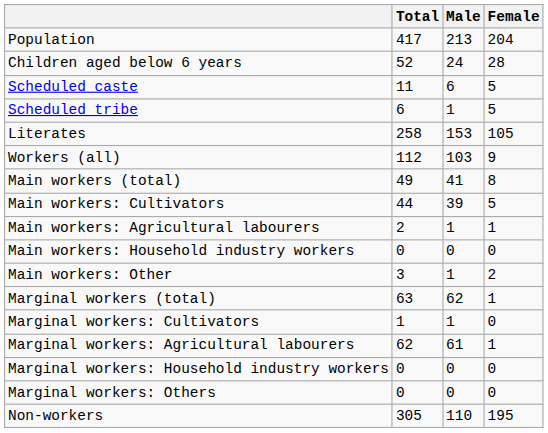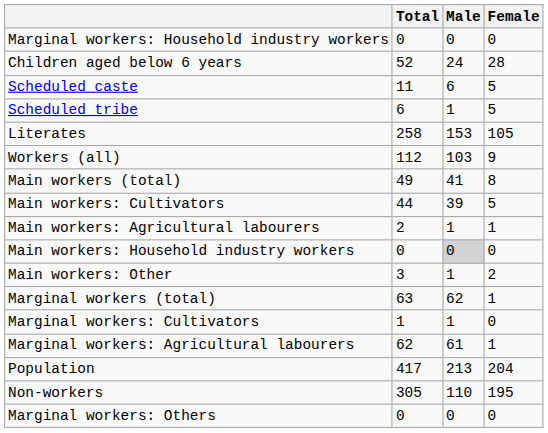 <table class="wikitable sortable">
 <tr>
 <th></th>
 <th>Total</th>
 <th>Male</th>
 <th>Female</th>
 </tr>
 <tr>
-<td>Population</td>
-<td>417</td>
-<td>213</td>
-<td>204</td>
+<td>Marginal workers: Household industry workers</td>
+<td>0</td>
+<td>0</td>
+<td>0</td>
 </tr>
 <tr>
 <td>Children aged below 6 years</td>
 <td>52</td>
 <td>24</td>
 <td>28</td>
 </tr>
 <tr>
 <td><a href='#'>Scheduled caste</a></td>
 <td>11</td>
 <td>6</td>
 <td>5</td>
 </tr>
 <tr>
 <td><a href='#'>Scheduled tribe</a></td>
 <td>6</td>
 <td>1</td>
 <td>5</td>
 </tr>
 <tr>
 <td>Literates</td>
 <td>258</td>
 <td>153</td>
 <td>105</td>
 </tr>
 <tr>
 <td>Workers (all)</td>
 <td>112</td>
 <td>103</td>
 <td>9</td>
 </tr>
 <tr>
 <td>Main workers (total)</td>
 <td>49</td>
 <td>41</td>
 <td>8</td>
 </tr>
 <tr>
 <td>Main workers: Cultivators</td>
 <td>44</td>
 <td>39</td>
 <td>5</td>
 </tr>
 <tr>
 <td>Main workers: Agricultural labourers</td>
 <td>2</td>
 <td>1</td>
 <td>1</td>
 </tr>
 <tr>
 <td>Main workers: Household industry workers</td>
 <td>0</td>
-<td>0</td>
+<td style="background: lightgrey;">0</td>
 <td>0</td>
 </tr>
 <tr>
 <td>Main workers: Other</td>
 <td>3</td>
 <td>1</td>
 <td>2</td>
 </tr>
 <tr>
 <td>Marginal workers (total)</td>
 <td>63</td>
 <td>62</td>
 <td>1</td>
 </tr>
 <tr>
 <td>Marginal workers: Cultivators</td>
 <td>1</td>
 <td>1</td>
 <td>0</td>
 </tr>
 <tr>
 <td>Marginal workers: Agricultural labourers</td>
 <td>62</td>
 <td>61</td>
 <td>1</td>
 </tr>
 <tr>
-<td>Marginal workers: Household industry workers</td>
-<td>0</td>
-<td>0</td>
-<td>0</td>
+<td>Population</td>
+<td>417</td>
+<td>213</td>
+<td>204</td>
+</tr>
+<tr>
+<td>Non-workers</td>
+<td>305</td>
+<td>110</td>
+<td>195</td>
 </tr>
 <tr>
 <td>Marginal workers: Others</td>
 <td>0</td>
 <td>0</td>
 <td>0</td>
 </tr>
-<tr>
-<td>Non-workers</td>
-<td>305</td>
-<td>110</td>
-<td>195</td>
-</tr>
 </table>
